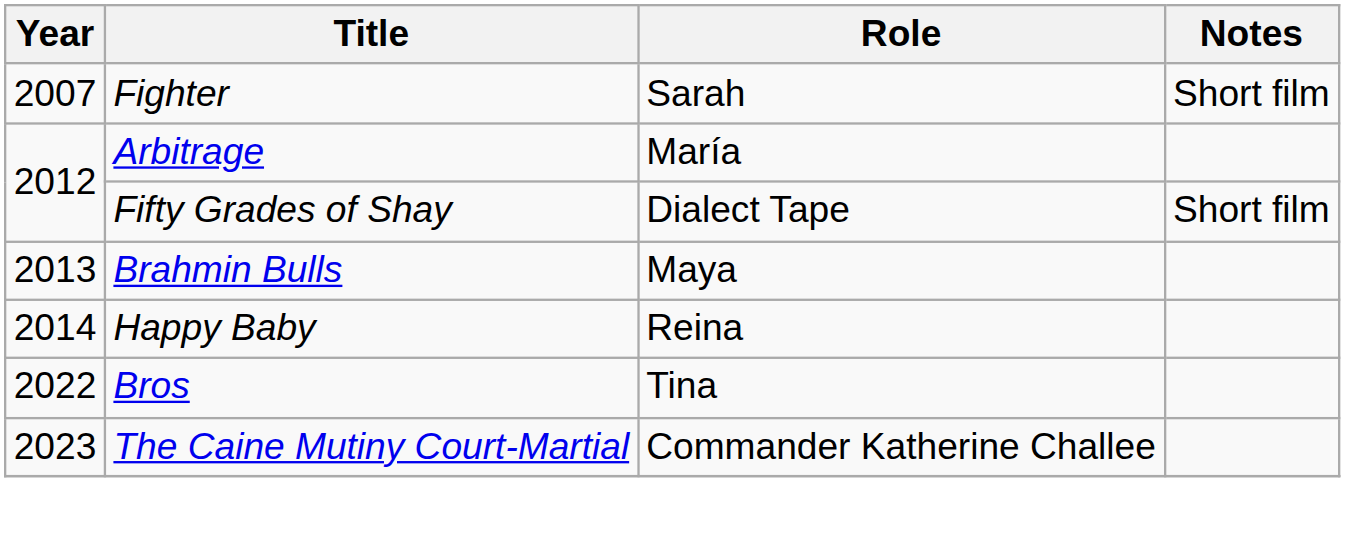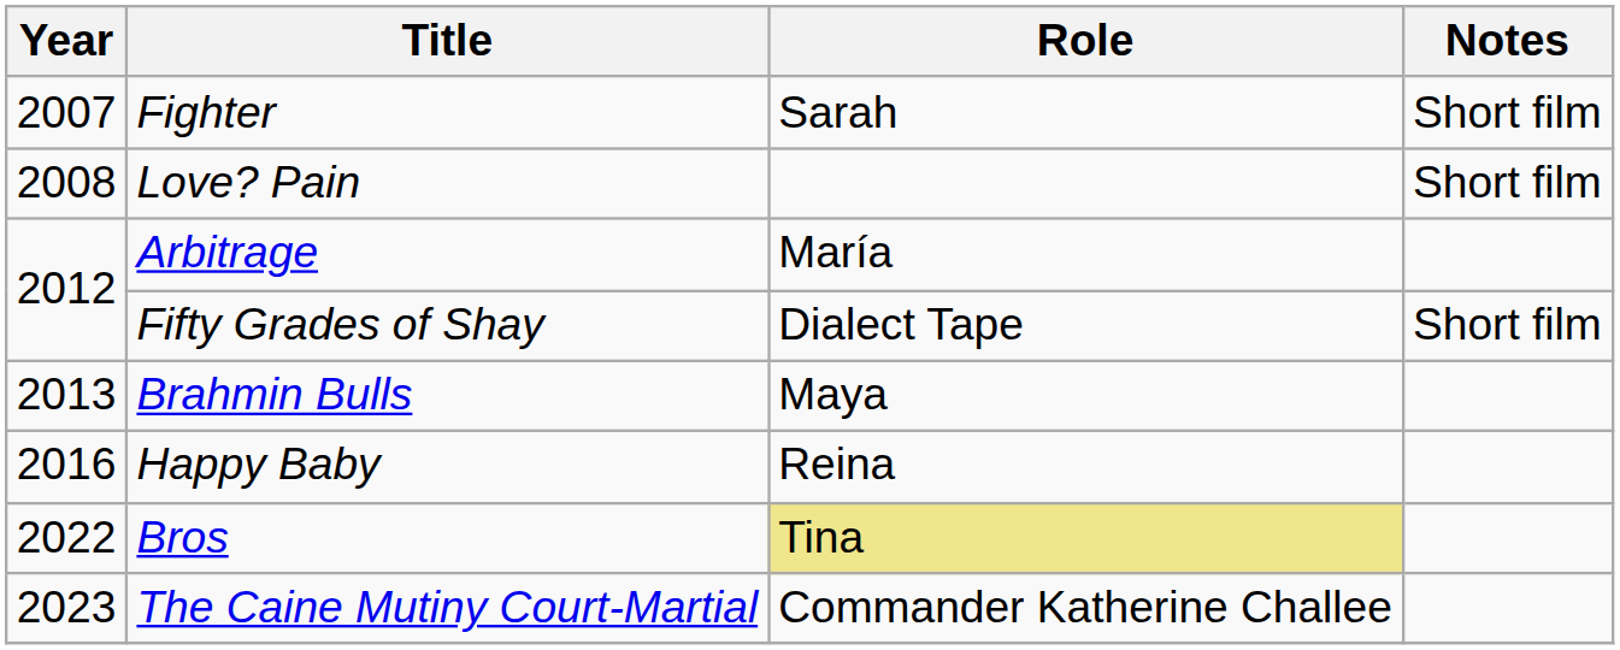 <table class="wikitable sortable">
 <tr>
 <th>Year</th>
 <th>Title</th>
 <th>Role</th>
 <th class="unsortable">Notes</th>
 </tr>
 <tr>
 <td>2007</td>
 <td><em>Fighter</em></td>
 <td>Sarah</td>
+<td>Short film</td>
+</tr>
+<tr>
+<td>2008</td>
+<td><em>Love? Pain</em></td>
+<td></td>
 <td>Short film</td>
 </tr>
 <tr>
 <td rowspan=2>2012</td>
 <td><em><a href='#'>Arbitrage</a></em></td>
 <td>María</td>
 <td></td>
 </tr>
 <tr>
 <td><em>Fifty Grades of Shay</em></td>
 <td>Dialect Tape</td>
 <td>Short film</td>
 </tr>
 <tr>
 <td>2013</td>
 <td><em><a href='#'>Brahmin Bulls</a></em></td>
 <td>Maya</td>
 <td></td>
 </tr>
 <tr>
-<td>2014</td>
+<td>2016</td>
 <td><em>Happy Baby</em></td>
 <td>Reina</td>
 <td></td>
 </tr>
 <tr>
 <td>2022</td>
 <td><em><a href='#'>Bros</a></em></td>
-<td>Tina</td>
+<td style="background: khaki;">Tina</td>
 <td></td>
 </tr>
 <tr>
 <td>2023</td>
 <td><em><a href='#'>The Caine Mutiny Court-Martial</a></em></td>
 <td>Commander Katherine Challee</td>
 <td></td>
 </tr>
 <tr>
 </tr>
 </table>
